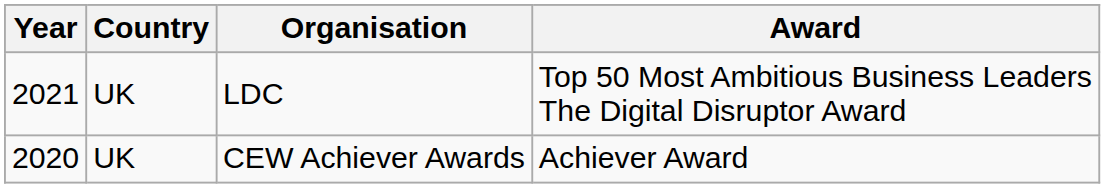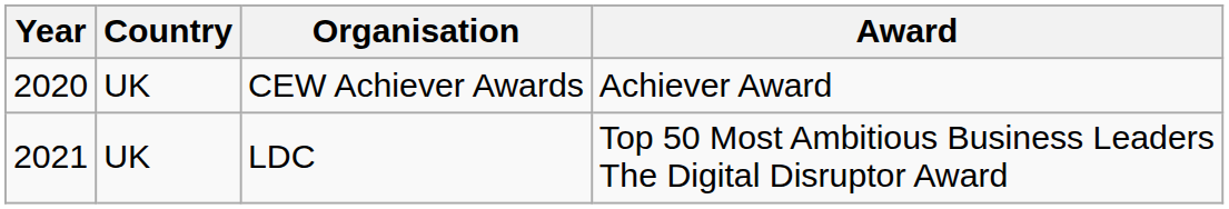 <table class="wikitable sortable">
 <tr>
 <th>Year</th>
 <th>Country</th>
 <th>Organisation</th>
 <th>Award</th>
 </tr>
 <tr>
+<td>2020</td>
+<td>UK</td>
+<td>CEW Achiever Awards</td>
+<td>Achiever Award</td>
+</tr>
+<tr>
 <td>2021</td>
 <td>UK</td>
 <td>LDC</td>
 <td>Top 50 Most Ambitious Business Leaders<br>The Digital Disruptor Award</td>
 </tr>
-<tr>
-<td>2020</td>
-<td>UK</td>
-<td>CEW Achiever Awards</td>
-<td>Achiever Award</td>
-</tr>
 </table>
